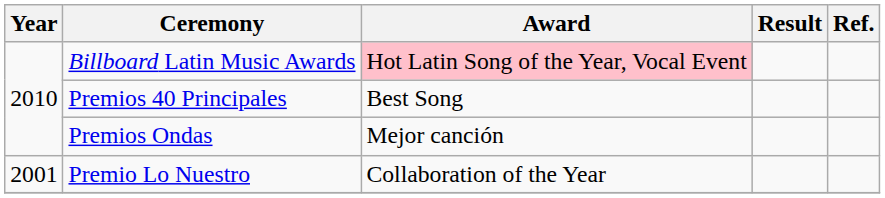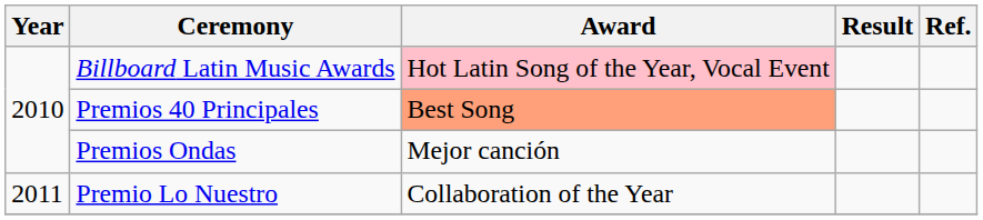 <table class="wikitable plainrowheaders">
 <tr>
 <th scope="col">Year</th>
 <th scope="col">Ceremony</th>
 <th scope="col">Award</th>
 <th scope="col">Result</th>
 <th scope="col">Ref.</th>
 </tr>
 <tr>
 <td rowspan=3>2010</td>
 <td><a href='#'><em>Billboard</em> Latin Music Awards</a></td>
 <td style="background: pink;">Hot Latin Song of the Year, Vocal Event</td>
 <td></td>
 <td></td>
 </tr>
 <tr>
 <td><a href='#'>Premios 40 Principales</a></td>
-<td>Best Song</td>
+<td style="background: lightsalmon;">Best Song</td>
 <td></td>
 <td></td>
 </tr>
 <tr>
 <td><a href='#'>Premios Ondas</a></td>
 <td>Mejor canción</td>
 <td></td>
 <td></td>
 </tr>
 <tr>
-<td>2001</td>
+<td>2011</td>
 <td><a href='#'>Premio Lo Nuestro</a></td>
 <td>Collaboration of the Year</td>
 <td></td>
 <td></td>
 </tr>
 <tr>
 </tr>
 </table>
